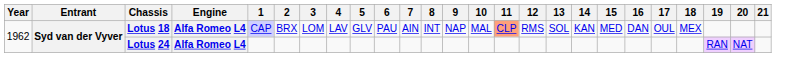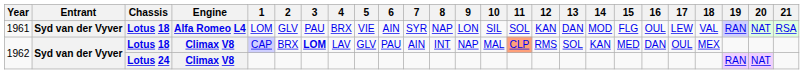 <table class="wikitable" style="text-align:center; font-size:90%">
 <tr>
 <th>Year</th>
 <th>Entrant</th>
 <th>Chassis</th>
 <th>Engine</th>
 <th>1</th>
 <th>2</th>
 <th>3</th>
 <th>4</th>
 <th>5</th>
 <th>6</th>
 <th>7</th>
 <th>8</th>
 <th>9</th>
 <th>10</th>
 <th>11</th>
 <th>12</th>
 <th>13</th>
 <th>14</th>
 <th>15</th>
 <th>16</th>
 <th>17</th>
 <th>18</th>
 <th>19</th>
 <th>20</th>
 <th>21</th>
 </tr>
 <tr>
+<td>1961</td>
+<th>Syd van der Vyver</th>
+<th><a href='#'>Lotus</a> <a href='#'>18</a></th>
+<th><a href='#'>Alfa Romeo</a> <a href='#'>L4</a></th>
+<td><a href='#'>LOM</a></td>
+<td><a href='#'>GLV</a></td>
+<td><a href='#'>PAU</a></td>
+<td><a href='#'>BRX</a></td>
+<td><a href='#'>VIE</a></td>
+<td><a href='#'>AIN</a></td>
+<td><a href='#'>SYR</a></td>
+<td><a href='#'>NAP</a></td>
+<td><a href='#'>LON</a></td>
+<td><a href='#'>SIL</a></td>
+<td><a href='#'>SOL</a></td>
+<td><a href='#'>KAN</a></td>
+<td><a href='#'>DAN</a></td>
+<td><a href='#'>MOD</a></td>
+<td><a href='#'>FLG</a></td>
+<td><a href='#'>OUL</a></td>
+<td><a href='#'>LEW</a></td>
+<td><a href='#'>VAL</a></td>
+<td style="background:#CFCFFF;"><a href='#'>RAN</a><br></td>
+<td style="background:#DFFFDF;"><a href='#'>NAT</a><br></td>
+<td style="background:#DFFFDF;"><a href='#'>RSA</a><br></td>
+</tr>
+<tr>
 <td rowspan=2>1962</td>
 <th rowspan=2>Syd van der Vyver</th>
 <th><a href='#'>Lotus</a> <a href='#'>18</a></th>
-<th><a href='#'>Alfa Romeo</a> <a href='#'>L4</a></th>
+<th><a href='#'>Climax</a> <a href='#'>V8</a></th>
 <td style="background:#CFCFFF;"><a href='#'>CAP</a><br></td>
 <td><a href='#'>BRX</a></td>
-<td><a href='#'>LOM</a></td>
+<td><strong><a href='#'>LOM</a></strong></td>
 <td><a href='#'>LAV</a></td>
 <td><a href='#'>GLV</a></td>
 <td><a href='#'>PAU</a></td>
 <td><a href='#'>AIN</a></td>
 <td><a href='#'>INT</a></td>
 <td><a href='#'>NAP</a></td>
 <td><a href='#'>MAL</a></td>
 <td style="background: lightsalmon;"><a href='#'>CLP</a></td>
 <td><a href='#'>RMS</a></td>
 <td><a href='#'>SOL</a></td>
 <td><a href='#'>KAN</a></td>
 <td><a href='#'>MED</a></td>
 <td><a href='#'>DAN</a></td>
 <td><a href='#'>OUL</a></td>
 <td><a href='#'>MEX</a></td>
 <td></td>
 <td></td>
 <td></td>
 </tr>
 <tr>
 <th><a href='#'>Lotus</a> <a href='#'>24</a></th>
-<th><a href='#'>Alfa Romeo</a> <a href='#'>L4</a></th>
+<th><a href='#'>Climax</a> <a href='#'>V8</a></th>
 <td></td>
 <td></td>
 <td></td>
 <td></td>
 <td></td>
 <td></td>
 <td></td>
 <td></td>
 <td></td>
 <td></td>
 <td></td>
 <td></td>
 <td></td>
 <td></td>
 <td></td>
 <td></td>
 <td></td>
 <td></td>
 <td style="background:#EFCFFF;"><a href='#'>RAN</a><br></td>
 <td style="background:#EFCFFF;"><a href='#'>NAT</a><br></td>
 <td></td>
 </tr>
 </table>
